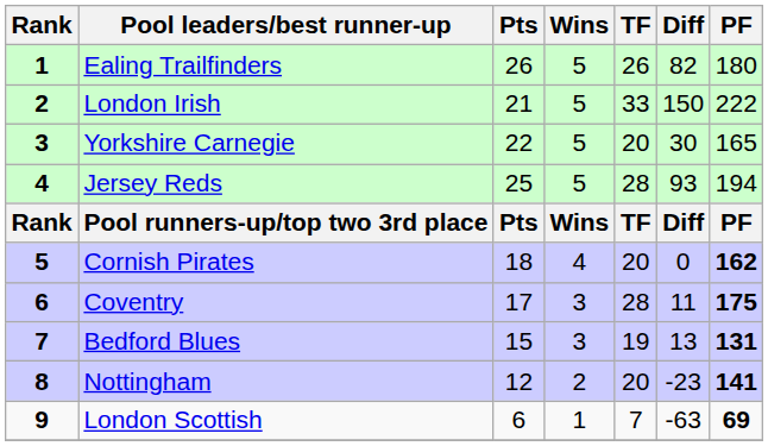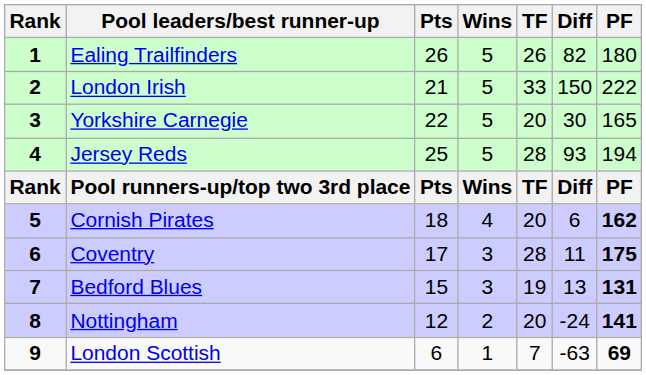 <table class="wikitable" style="text-align: center;">
 <tr>
 <th>Rank</th>
 <th>Pool leaders/best runner-up</th>
 <th>Pts</th>
 <th>Wins</th>
 <th>TF</th>
 <th>Diff</th>
 <th>PF</th>
 </tr>
 <tr bgcolor="#ccffcc">
 <td><strong>1</strong></td>
 <td align=left><a href='#'>Ealing Trailfinders</a></td>
 <td>26</td>
 <td>5</td>
 <td>26</td>
 <td>82</td>
 <td>180</td>
 </tr>
 <tr bgcolor="#ccffcc">
 <td><strong>2</strong></td>
 <td align=left><a href='#'>London Irish</a></td>
 <td>21</td>
 <td>5</td>
 <td>33</td>
 <td>150</td>
 <td>222</td>
 </tr>
 <tr bgcolor="#ccffcc">
 <td><strong>3</strong></td>
 <td align=left><a href='#'>Yorkshire Carnegie</a></td>
 <td>22</td>
 <td>5</td>
 <td>20</td>
 <td>30</td>
 <td>165</td>
 </tr>
 <tr bgcolor="#ccffcc">
 <td><strong>4</strong></td>
 <td align=left><a href='#'>Jersey Reds</a></td>
 <td>25</td>
 <td>5</td>
 <td>28</td>
 <td>93</td>
 <td>194</td>
 </tr>
 <tr>
 <th>Rank</th>
 <th>Pool runners-up/top two 3rd place</th>
 <th>Pts</th>
 <th>Wins</th>
 <th>TF</th>
 <th>Diff</th>
 <th>PF</th>
 </tr>
 <tr bgcolor="#ccccff">
 <td><strong>5</strong></td>
 <td align=left><a href='#'>Cornish Pirates</a></td>
 <td>18</td>
 <td>4</td>
 <td>20</td>
-<td>0</td>
+<td>6</td>
 <td><strong>162</strong></td>
 </tr>
 <tr bgcolor="#ccccff">
 <td><strong>6</strong></td>
 <td align=left><a href='#'>Coventry</a></td>
 <td>17</td>
 <td>3</td>
 <td>28</td>
 <td>11</td>
 <td><strong>175</strong></td>
 </tr>
 <tr bgcolor="#ccccff">
 <td><strong>7</strong></td>
 <td align=left><a href='#'>Bedford Blues</a></td>
 <td>15</td>
 <td>3</td>
 <td>19</td>
 <td>13</td>
 <td><strong>131</strong></td>
 </tr>
 <tr bgcolor="#ccccff">
 <td><strong>8</strong></td>
 <td align=left><a href='#'>Nottingham</a></td>
 <td>12</td>
 <td>2</td>
 <td>20</td>
-<td>-23</td>
+<td>-24</td>
 <td><strong>141</strong></td>
 </tr>
 <tr>
 <td><strong>9</strong></td>
 <td align=left><a href='#'>London Scottish</a></td>
 <td>6</td>
 <td>1</td>
 <td>7</td>
 <td>-63</td>
 <td><strong>69</strong></td>
 </tr>
 <tr>
 </tr>
 </table>
